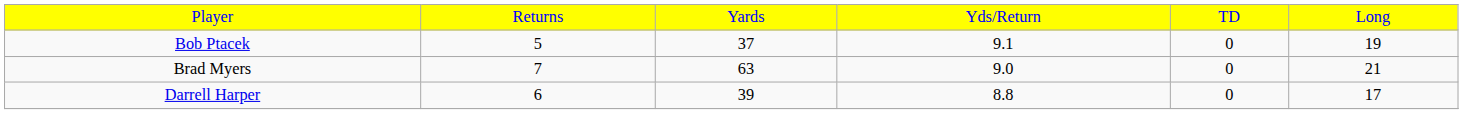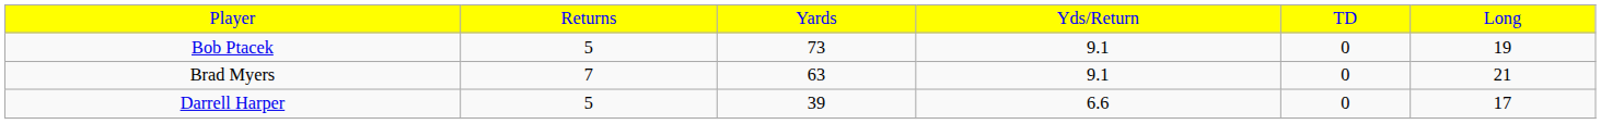 <table class="wikitable" width="90%">
 <tr align="center" style="background:yellow;color:blue;">
 <td>Player</td>
 <td>Returns</td>
 <td>Yards</td>
 <td>Yds/Return</td>
 <td>TD</td>
 <td>Long</td>
 </tr>
 <tr align="center" bgcolor="">
 <td><a href='#'>Bob Ptacek</a></td>
 <td>5</td>
-<td>37</td>
+<td>73</td>
 <td>9.1</td>
 <td>0</td>
 <td>19</td>
 </tr>
 <tr align="center" bgcolor="">
 <td>Brad Myers</td>
 <td>7</td>
 <td>63</td>
-<td>9.0</td>
+<td>9.1</td>
 <td>0</td>
 <td>21</td>
 </tr>
 <tr align="center" bgcolor="">
 <td><a href='#'>Darrell Harper</a></td>
-<td>6</td>
+<td>5</td>
 <td>39</td>
-<td>8.8</td>
+<td>6.6</td>
 <td>0</td>
 <td>17</td>
 </tr>
 <tr>
 </tr>
 </table>
